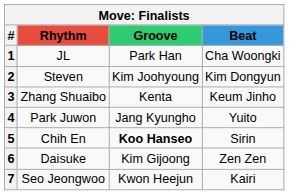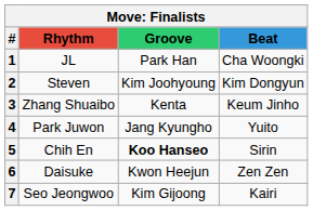 <table class="wikitable" style="text-align:center; font-size: small">
 <tr>
 <th colspan="4">Move: Finalists</th>
 </tr>
 <tr>
 <th>#</th>
 <th style="background:#e74c3c">Rhythm</th>
 <th style="background:#2ecc71">Groove</th>
 <th style="background:#3498db">Beat</th>
 </tr>
 <tr>
 <th>1</th>
 <td>JL</td>
 <td>Park Han</td>
 <td>Cha Woongki</td>
 </tr>
 <tr>
 <th>2</th>
 <td>Steven</td>
 <td>Kim Joohyoung</td>
 <td>Kim Dongyun</td>
 </tr>
 <tr>
 <th>3</th>
 <td>Zhang Shuaibo</td>
 <td>Kenta</td>
 <td>Keum Jinho</td>
 </tr>
 <tr>
 <th>4</th>
 <td>Park Juwon</td>
 <td>Jang Kyungho</td>
 <td>Yuito</td>
 </tr>
 <tr>
 <th>5</th>
 <td>Chih En</td>
 <td><strong>Koo Hanseo</strong></td>
 <td>Sirin</td>
 </tr>
 <tr>
 <th>6</th>
 <td>Daisuke</td>
-<td>Kim Gijoong</td>
+<td>Kwon Heejun</td>
 <td>Zen Zen</td>
 </tr>
 <tr>
 <th>7</th>
 <td>Seo Jeongwoo</td>
-<td>Kwon Heejun</td>
+<td>Kim Gijoong</td>
 <td>Kairi</td>
 </tr>
 </table>
